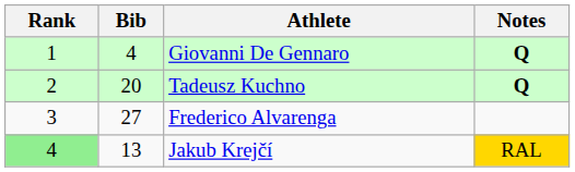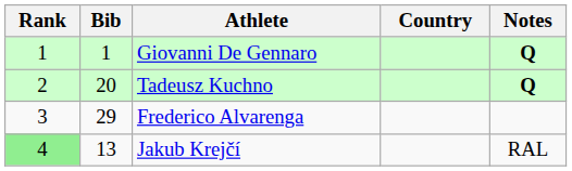 <table class="wikitable" style="text-align:center;width: 50%;">
 <tr>
 <th>Rank</th>
 <th>Bib</th>
 <th>Athlete</th>
+<th>Country</th>
 <th>Notes</th>
 </tr>
 <tr bgcolor=ccffcc>
 <td>1</td>
-<td>4</td>
+<td>1</td>
 <td align=left><a href='#'>Giovanni De Gennaro</a></td>
+<td align=left></td>
 <td><strong>Q</strong></td>
 </tr>
 <tr bgcolor=ccffcc>
 <td>2</td>
 <td>20</td>
 <td align=left><a href='#'>Tadeusz Kuchno</a></td>
+<td align=left></td>
 <td><strong>Q</strong></td>
 </tr>
 <tr>
 <td>3</td>
-<td>27</td>
+<td>29</td>
 <td align=left><a href='#'>Frederico Alvarenga</a></td>
+<td align=left></td>
 <td></td>
 </tr>
 <tr>
 <td style="background: lightgreen;">4</td>
 <td>13</td>
 <td align=left><a href='#'>Jakub Krejčí</a></td>
-<td style="background: gold;">RAL</td>
+<td align=left></td>
+<td>RAL</td>
 </tr>
 </table>
